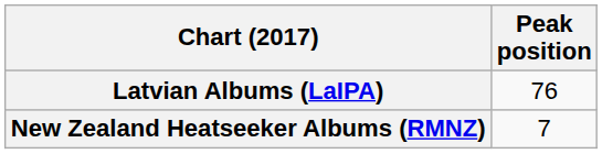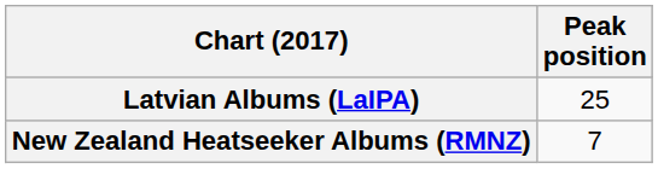 <table class="wikitable sortable plainrowheaders" style="text-align:center">
 <tr>
 <th scope="col">Chart (2017)</th>
 <th scope="col">Peak<br>position</th>
 </tr>
 <tr>
 <th scope="row">Latvian Albums (<a href='#'>LaIPA</a>)</th>
-<td>76</td>
+<td>25</td>
 </tr>
 <tr>
 <th scope="row">New Zealand Heatseeker Albums (<a href='#'>RMNZ</a>)</th>
 <td>7</td>
 </tr>
 </table>
